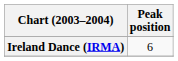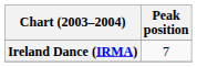 <table class="wikitable sortable plainrowheaders" style="text-align:center">
 <tr>
 <th>Chart (2003–2004)</th>
 <th>Peak<br>position</th>
 </tr>
 <tr>
 </tr>
 <tr>
 <th scope="row">Ireland Dance (<a href='#'>IRMA</a>)</th>
-<td>6</td>
+<td>7</td>
 </tr>
 <tr>
 </tr>
 <tr>
 </tr>
 <tr>
 </tr>
 <tr>
 </tr>
 <tr>
 </tr>
 </table>
